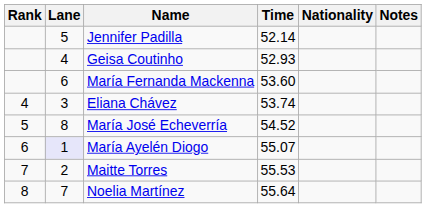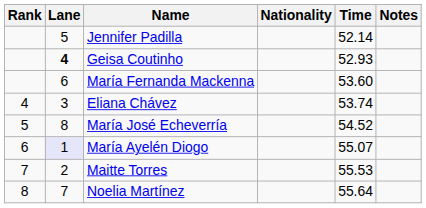 <table class="wikitable sortable" style="text-align:center">
 <tr>
 <th>Rank</th>
 <th>Lane</th>
 <th>Name</th>
+<th>Nationality</th>
 <th>Time</th>
-<th>Nationality</th>
 <th>Notes</th>
 </tr>
 <tr>
 <td></td>
 <td>5</td>
 <td align=left><a href='#'>Jennifer Padilla</a></td>
+<td align=left></td>
 <td>52.14</td>
-<td align=left></td>
 <td></td>
 </tr>
 <tr>
 <td></td>
-<td>4</td>
+<td><strong>4</strong></td>
 <td align=left><a href='#'>Geisa Coutinho</a></td>
+<td align=left></td>
 <td>52.93</td>
-<td align=left></td>
 <td></td>
 </tr>
 <tr>
 <td></td>
 <td>6</td>
 <td align=left><a href='#'>María Fernanda Mackenna</a></td>
+<td align=left></td>
 <td>53.60</td>
-<td align=left></td>
 <td></td>
 </tr>
 <tr>
 <td>4</td>
 <td>3</td>
 <td align=left><a href='#'>Eliana Chávez</a></td>
+<td align=left></td>
 <td>53.74</td>
-<td align=left></td>
 <td></td>
 </tr>
 <tr>
 <td>5</td>
 <td>8</td>
 <td align=left><a href='#'>María José Echeverría</a></td>
+<td align=left></td>
 <td>54.52</td>
-<td align=left></td>
 <td></td>
 </tr>
 <tr>
 <td>6</td>
 <td style="background: lavender;">1</td>
 <td align=left><a href='#'>María Ayelén Diogo</a></td>
+<td align=left></td>
 <td>55.07</td>
-<td align=left></td>
 <td></td>
 </tr>
 <tr>
 <td>7</td>
 <td>2</td>
 <td align=left><a href='#'>Maitte Torres</a></td>
+<td align=left></td>
 <td>55.53</td>
-<td align=left></td>
 <td></td>
 </tr>
 <tr>
 <td>8</td>
 <td>7</td>
 <td align=left><a href='#'>Noelia Martínez</a></td>
+<td align=left></td>
 <td>55.64</td>
-<td align=left></td>
 <td></td>
 </tr>
 </table>
